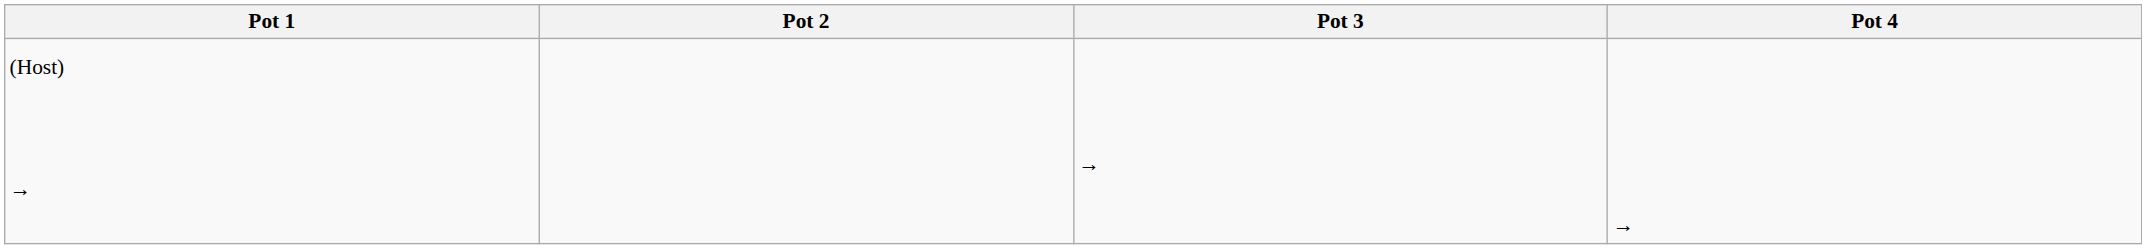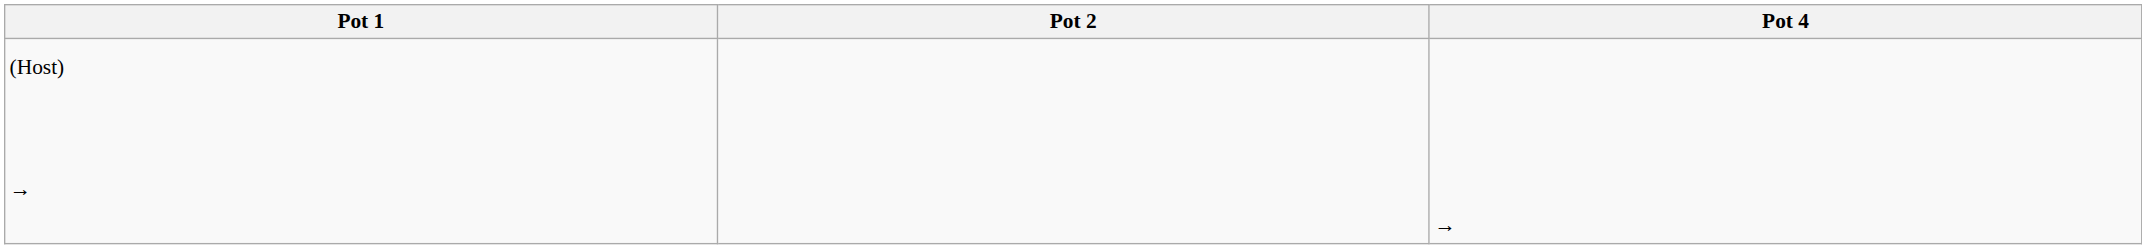 <table class="wikitable" style="font-size:99%; text-align:left;" width="100%">
 <tr>
 <th width="25%">Pot 1</th>
 <th width="25%">Pot 2</th>
-<th width="25%">Pot 3</th>
 <th width="25%">Pot 4</th>
 </tr>
 <tr>
 <td> (Host)<br><br><br><br><br><s></s> → <br><br></td>
 <td><br><br><br><br><br><br><br></td>
-<td><br><br><br><br><s></s> → <br><br><br></td>
 <td><br><br><br><br><br><br><br><s></s> → </td>
 </tr>
 </table>
